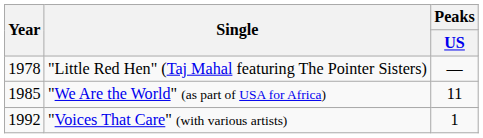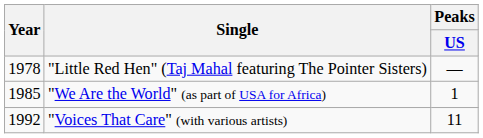 <table class="wikitable" style="text-align:center;">
 <tr>
 <th rowspan="2">Year</th>
 <th rowspan="2">Single</th>
 <th colspan="1">Peaks</th>
 </tr>
 <tr style="font-size:smalle;">
 <th width="30"><a href='#'>US</a></th>
 </tr>
 <tr>
 <td>1978</td>
 <td align="left">"Little Red Hen" (<a href='#'>Taj Mahal</a> featuring The Pointer Sisters)</td>
 <td>—</td>
 </tr>
 <tr>
 <td>1985</td>
 <td align="left">"<a href='#'>We Are the World</a>" <small>(as part of <a href='#'>USA for Africa</a>)</small></td>
-<td>11</td>
+<td>1</td>
 </tr>
 <tr>
 <td>1992</td>
 <td align="left">"<a href='#'>Voices That Care</a>" <small>(with various artists)</small></td>
-<td>1</td>
+<td>11</td>
 </tr>
 </table>
